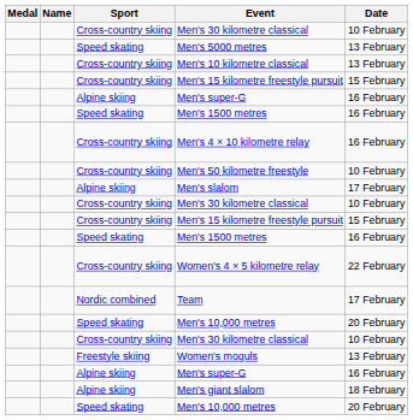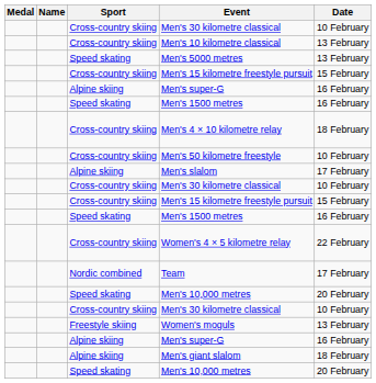 <table class="wikitable sortable" style="font-size:90%">
 <tr>
 <th>Medal</th>
 <th>Name</th>
 <th>Sport</th>
 <th>Event</th>
 <th>Date</th>
 </tr>
 <tr>
 <td></td>
 <td></td>
 <td><a href='#'>Cross-country skiing</a></td>
 <td><a href='#'>Men's 30 kilometre classical</a></td>
 <td>10 February</td>
 </tr>
 <tr>
 <td></td>
 <td></td>
-<td><a href='#'>Speed skating</a></td>
-<td><a href='#'>Men's 5000 metres</a></td>
+<td><a href='#'>Cross-country skiing</a></td>
+<td><a href='#'>Men's 10 kilometre classical</a></td>
 <td>13 February</td>
 </tr>
 <tr>
 <td></td>
 <td></td>
-<td><a href='#'>Cross-country skiing</a></td>
-<td><a href='#'>Men's 10 kilometre classical</a></td>
+<td><a href='#'>Speed skating</a></td>
+<td><a href='#'>Men's 5000 metres</a></td>
 <td>13 February</td>
 </tr>
 <tr>
 <td></td>
 <td></td>
 <td><a href='#'>Cross-country skiing</a></td>
 <td><a href='#'>Men's 15 kilometre freestyle pursuit</a></td>
 <td>15 February</td>
 </tr>
 <tr>
 <td></td>
 <td></td>
 <td><a href='#'>Alpine skiing</a></td>
 <td><a href='#'>Men's super-G</a></td>
 <td>16 February</td>
 </tr>
 <tr>
 <td></td>
 <td></td>
 <td><a href='#'>Speed skating</a></td>
 <td><a href='#'>Men's 1500 metres</a></td>
 <td>16 February</td>
 </tr>
 <tr>
 <td></td>
 <td> <br>  <br>  <br> </td>
 <td><a href='#'>Cross-country skiing</a></td>
 <td><a href='#'>Men's 4 × 10 kilometre relay</a></td>
-<td>16 February</td>
+<td>18 February</td>
 </tr>
 <tr>
 <td></td>
 <td></td>
 <td><a href='#'>Cross-country skiing</a></td>
 <td><a href='#'>Men's 50 kilometre freestyle</a></td>
 <td>10 February</td>
 </tr>
 <tr>
 <td></td>
 <td></td>
 <td><a href='#'>Alpine skiing</a></td>
 <td><a href='#'>Men's slalom</a></td>
 <td>17 February</td>
 </tr>
 <tr>
 <td></td>
 <td></td>
 <td><a href='#'>Cross-country skiing</a></td>
 <td><a href='#'>Men's 30 kilometre classical</a></td>
 <td>10 February</td>
 </tr>
 <tr>
 <td></td>
 <td></td>
 <td><a href='#'>Cross-country skiing</a></td>
 <td><a href='#'>Men's 15 kilometre freestyle pursuit</a></td>
 <td>15 February</td>
 </tr>
 <tr>
 <td></td>
 <td></td>
 <td><a href='#'>Speed skating</a></td>
 <td><a href='#'>Men's 1500 metres</a></td>
 <td>16 February</td>
 </tr>
 <tr>
 <td></td>
 <td> <br>  <br>  <br> </td>
 <td><a href='#'>Cross-country skiing</a></td>
 <td><a href='#'>Women's 4 × 5 kilometre relay</a></td>
 <td>22 February</td>
 </tr>
 <tr>
 <td></td>
 <td> <br>  <br> </td>
 <td><a href='#'>Nordic combined</a></td>
 <td><a href='#'>Team</a></td>
 <td>17 February</td>
 </tr>
 <tr>
 <td></td>
 <td></td>
 <td><a href='#'>Speed skating</a></td>
 <td><a href='#'>Men's 10,000 metres</a></td>
 <td>20 February</td>
 </tr>
 <tr>
 <td></td>
 <td></td>
 <td><a href='#'>Cross-country skiing</a></td>
 <td><a href='#'>Men's 30 kilometre classical</a></td>
 <td>10 February</td>
 </tr>
 <tr>
 <td></td>
 <td></td>
 <td><a href='#'>Freestyle skiing</a></td>
 <td><a href='#'>Women's moguls</a></td>
 <td>13 February</td>
 </tr>
 <tr>
 <td></td>
 <td></td>
 <td><a href='#'>Alpine skiing</a></td>
 <td><a href='#'>Men's super-G</a></td>
 <td>16 February</td>
 </tr>
 <tr>
 <td></td>
 <td></td>
 <td><a href='#'>Alpine skiing</a></td>
 <td><a href='#'>Men's giant slalom</a></td>
 <td>18 February</td>
 </tr>
 <tr>
 <td></td>
 <td></td>
 <td><a href='#'>Speed skating</a></td>
 <td><a href='#'>Men's 10,000 metres</a></td>
 <td>20 February</td>
 </tr>
 </table>
